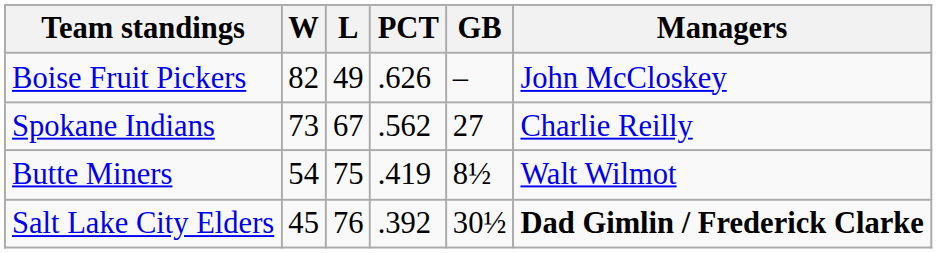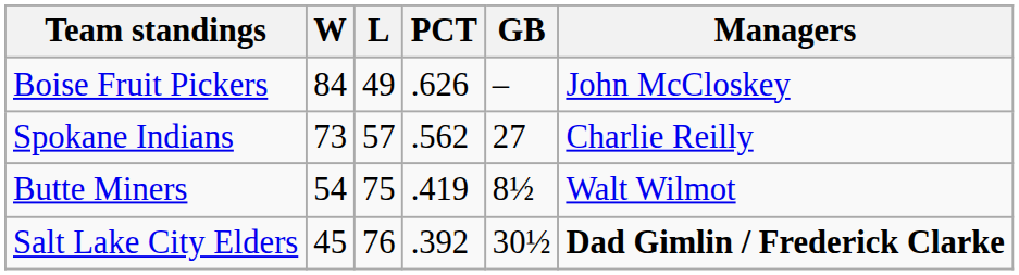 <table class="wikitable">
 <tr>
 <th>Team standings</th>
 <th>W</th>
 <th>L</th>
 <th>PCT</th>
 <th>GB</th>
 <th>Managers</th>
 </tr>
 <tr>
 <td><a href='#'>Boise Fruit Pickers</a></td>
-<td>82</td>
+<td>84</td>
 <td>49</td>
 <td>.626</td>
 <td>–</td>
 <td><a href='#'>John McCloskey</a></td>
 </tr>
 <tr>
 <td><a href='#'>Spokane Indians</a></td>
 <td>73</td>
-<td>67</td>
+<td>57</td>
 <td>.562</td>
 <td>27</td>
 <td><a href='#'>Charlie Reilly</a></td>
 </tr>
 <tr>
 <td><a href='#'>Butte Miners</a></td>
 <td>54</td>
 <td>75</td>
 <td>.419</td>
 <td>8½</td>
 <td><a href='#'>Walt Wilmot</a></td>
 </tr>
 <tr>
 <td><a href='#'>Salt Lake City Elders</a></td>
 <td>45</td>
 <td>76</td>
 <td>.392</td>
 <td>30½</td>
 <td><strong>Dad Gimlin / Frederick Clarke</strong></td>
 </tr>
 </table>
